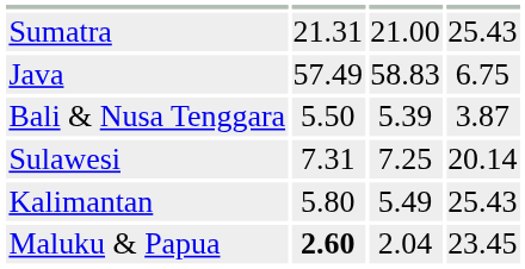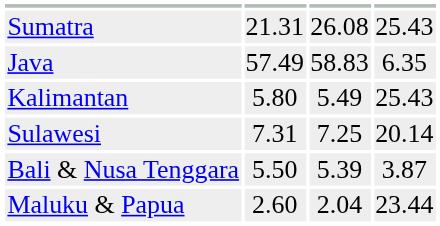 <table class="toccolours sortable" style="margin:1em auto; padding:0.5em;">
 <tr bgcolor="#B2BEB5">
 <th style="background:#B2BEB5; color:black"></th>
 <th style="background:#B2BEB5; color:black"></th>
 <th style="background:#B2BEB5; color:black"></th>
 <th style="background:#B2BEB5; color:black"></th>
 </tr>
 <tr align=center style="background:#eeeeee;">
 <td align=left><a href='#'>Sumatra</a></td>
 <td align=center>21.31</td>
-<td align=center>21.00</td>
+<td align=center>26.08</td>
 <td align=center>25.43</td>
 </tr>
 <tr align=center style="background:#eeeeee;">
 <td align=left><a href='#'>Java</a></td>
 <td align=center>57.49</td>
 <td align=center>58.83</td>
-<td align=center>6.75</td>
+<td align=center>6.35</td>
+</tr>
+<tr align=center style="background:#eeeeee;">
+<td align=left><a href='#'>Kalimantan</a></td>
+<td align=center>5.80</td>
+<td align=center>5.49</td>
+<td align=center>25.43</td>
+</tr>
+<tr align=center style="background:#eeeeee;">
+<td align=left><a href='#'>Sulawesi</a></td>
+<td align=center>7.31</td>
+<td align=center>7.25</td>
+<td align=center>20.14</td>
 </tr>
 <tr align=center style="background:#eeeeee;">
 <td align=left><a href='#'>Bali</a> & <a href='#'>Nusa Tenggara</a></td>
 <td align=center>5.50</td>
 <td align=center>5.39</td>
 <td align=center>3.87</td>
 </tr>
 <tr align=center style="background:#eeeeee;">
-<td align=left><a href='#'>Sulawesi</a></td>
-<td align=center>7.31</td>
-<td align=center>7.25</td>
-<td align=center>20.14</td>
-</tr>
-<tr align=center style="background:#eeeeee;">
-<td align=left><a href='#'>Kalimantan</a></td>
-<td align=center>5.80</td>
-<td align=center>5.49</td>
-<td align=center>25.43</td>
-</tr>
-<tr align=center style="background:#eeeeee;">
 <td align=left><a href='#'>Maluku</a> & <a href='#'>Papua</a></td>
-<td align=center><strong>2.60</strong></td>
+<td align=center>2.60</td>
 <td align=center>2.04</td>
-<td align=center>23.45</td>
+<td align=center>23.44</td>
 </tr>
 </table>
